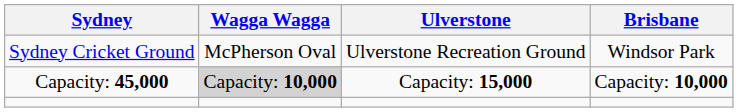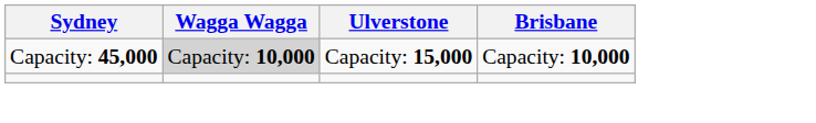 <table class="wikitable" style="text-align:center">
 <tr>
 <th><a href='#'>Sydney</a></th>
 <th><a href='#'>Wagga Wagga</a></th>
 <th><a href='#'>Ulverstone</a></th>
 <th><a href='#'>Brisbane</a></th>
-</tr>
-<tr>
-<td><a href='#'>Sydney Cricket Ground</a></td>
-<td>McPherson Oval</td>
-<td>Ulverstone Recreation Ground</td>
-<td>Windsor Park</td>
 </tr>
 <tr>
 <td>Capacity: <strong>45,000</strong></td>
 <td style="background: lightgrey;">Capacity: <strong>10,000</strong></td>
 <td>Capacity: <strong>15,000</strong></td>
 <td>Capacity: <strong>10,000</strong></td>
 </tr>
 <tr>
 <td></td>
 <td></td>
 <td></td>
 <td></td>
 </tr>
 </table>
